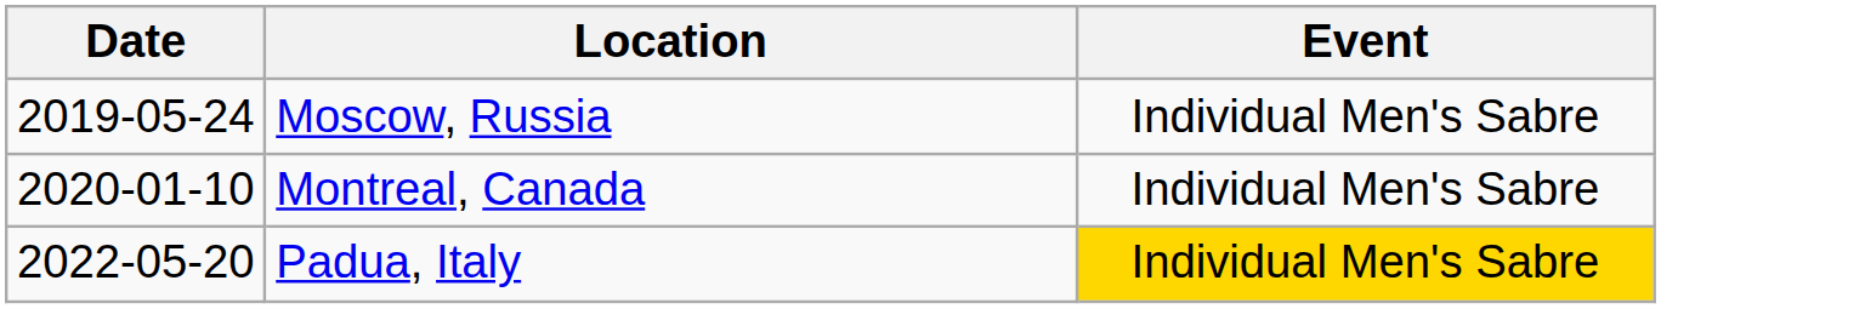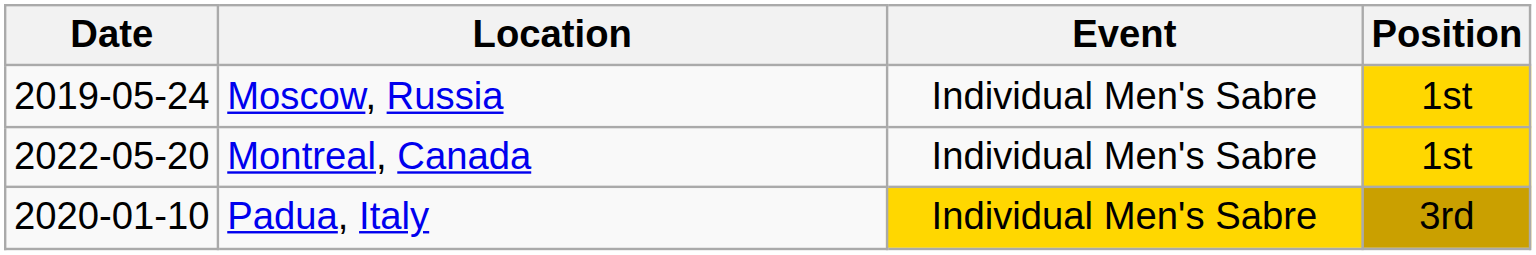 <table class="wikitable" style="text-align:center;">
 <tr>
 <th>Date</th>
 <th style="width:17em">Location</th>
 <th style="width:12em">Event</th>
+<th>Position</th>
 </tr>
 <tr>
 <td>2019-05-24</td>
 <td rowspan="1" align="left"> <a href='#'>Moscow</a>, <a href='#'>Russia</a></td>
 <td>Individual Men's Sabre</td>
+<td bgcolor="gold">1st</td>
+</tr>
+<tr>
+<td>2022-05-20</td>
+<td rowspan="1" align="left"> <a href='#'>Montreal</a>, <a href='#'>Canada</a></td>
+<td>Individual Men's Sabre</td>
+<td bgcolor="gold">1st</td>
 </tr>
 <tr>
 <td>2020-01-10</td>
-<td rowspan="1" align="left"> <a href='#'>Montreal</a>, <a href='#'>Canada</a></td>
-<td>Individual Men's Sabre</td>
-</tr>
-<tr>
-<td>2022-05-20</td>
 <td rowspan="1" align="left"> <a href='#'>Padua</a>, <a href='#'>Italy</a></td>
 <td style="background: gold;">Individual Men's Sabre</td>
+<td bgcolor="caramel">3rd</td>
 </tr>
 </table>
